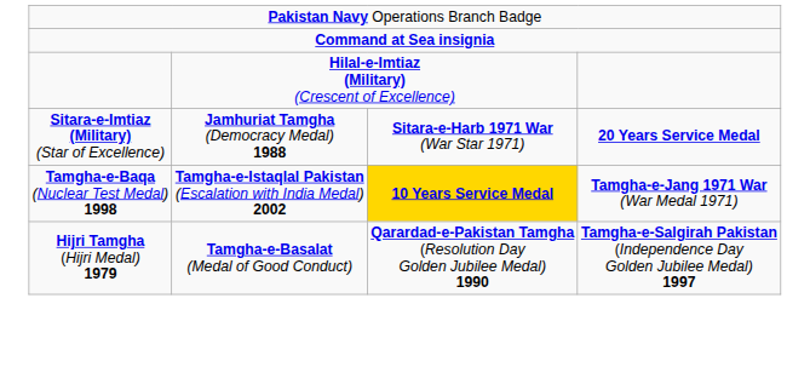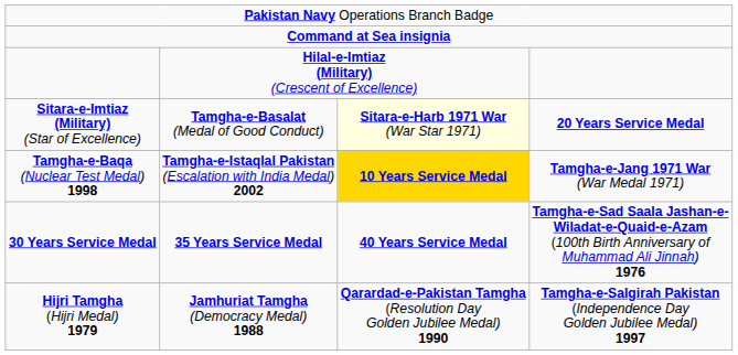 <table class="wikitable" style="margin:1em auto; text-align:center;">
 <tr>
 <td colspan="4"><strong><a href='#'>Pakistan Navy</a></strong> Operations Branch Badge</td>
 </tr>
 <tr>
 <td colspan="4"><strong><a href='#'>Command at Sea insignia</a></strong></td>
 </tr>
 <tr>
 <td></td>
 <td colspan="2"><strong><a href='#'>Hilal-e-Imtiaz</a></strong><br><strong><a href='#'>(Military)</a></strong><br><a href='#'><em>(Crescent of Excellence)</em></a></td>
 <td></td>
 </tr>
 <tr>
 <td><strong><a href='#'>Sitara-e-Imtiaz</a></strong><br><strong><a href='#'>(Military)</a></strong><br><em>(Star of Excellence)</em></td>
-<td><strong><a href='#'>Jamhuriat Tamgha</a></strong><br><em>(Democracy Medal)</em><br><strong>1988</strong></td>
-<td><strong><a href='#'>Sitara-e-Harb 1971 War</a></strong><br><em>(War Star 1971)</em></td>
+<td><strong><a href='#'>Tamgha-e-Basalat</a></strong><br><em>(Medal of Good Conduct)</em></td>
+<td style="background: lightyellow;"><strong><a href='#'>Sitara-e-Harb 1971 War</a></strong><br><em>(War Star 1971)</em></td>
 <td><strong><a href='#'>20 Years Service Medal</a></strong></td>
 </tr>
 <tr>
 <td><strong><a href='#'>Tamgha-e-Baqa</a></strong><br><em>(<a href='#'>Nuclear Test Medal</a>)</em><br><strong>1998</strong></td>
 <td><strong><a href='#'>Tamgha-e-Istaqlal Pakistan</a></strong><br><em>(<a href='#'>Escalation with India Medal</a>)</em><br><strong>2002</strong></td>
 <td style="background: gold;"><strong><a href='#'>10 Years Service Medal</a></strong></td>
 <td><strong><a href='#'>Tamgha-e-Jang 1971 War</a></strong><br><em>(War Medal 1971)</em></td>
 </tr>
 <tr>
+<td><strong><a href='#'>30 Years Service Medal</a></strong></td>
+<td><strong><a href='#'>35 Years Service Medal</a></strong></td>
+<td><strong><a href='#'>40 Years Service Medal</a></strong></td>
+<td><strong><a href='#'>Tamgha-e-Sad Saala Jashan-e-</a></strong><br><strong><a href='#'>Wiladat-e-Quaid-e-Azam</a></strong><br>(<em>100th Birth Anniversary of</em><br><em><a href='#'>Muhammad Ali Jinnah</a>)</em><br><strong>1976</strong></td>
+</tr>
+<tr>
 <td><strong><a href='#'>Hijri Tamgha</a></strong><br>(<em>Hijri Medal)</em><br><strong>1979</strong></td>
-<td><strong><a href='#'>Tamgha-e-Basalat</a></strong><br><em>(Medal of Good Conduct)</em></td>
+<td><strong><a href='#'>Jamhuriat Tamgha</a></strong><br><em>(Democracy Medal)</em><br><strong>1988</strong></td>
 <td><strong><a href='#'>Qarardad-e-Pakistan Tamgha</a></strong><br>(<em>Resolution Day</em><br><em>Golden Jubilee Medal)</em><br><strong>1990</strong></td>
 <td><strong><a href='#'>Tamgha-e-Salgirah Pakistan</a></strong><br>(<em>Independence Day</em><br><em>Golden Jubilee Medal)</em><br><strong>1997</strong></td>
 </tr>
 </table>
